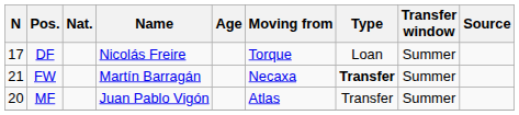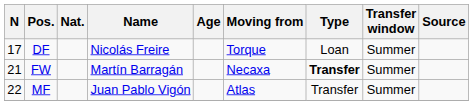 <table class="wikitable sortable" style="text-align:center">
 <tr>
 <th>N</th>
 <th>Pos.</th>
 <th>Nat.</th>
 <th>Name</th>
 <th>Age</th>
 <th>Moving from</th>
 <th>Type</th>
 <th>Transfer<br>window</th>
 <th>Source</th>
 </tr>
 <tr>
 <td>17</td>
 <td><a href='#'>DF</a></td>
 <td></td>
 <td align=left><a href='#'>Nicolás Freire</a></td>
 <td></td>
 <td align=left> <a href='#'>Torque</a></td>
 <td>Loan</td>
 <td>Summer</td>
 <td></td>
 </tr>
 <tr>
 <td>21</td>
 <td><a href='#'>FW</a></td>
 <td></td>
 <td align=left><a href='#'>Martín Barragán</a></td>
 <td></td>
 <td align=left><a href='#'>Necaxa</a></td>
 <td><strong>Transfer</strong></td>
 <td>Summer</td>
 <td></td>
 </tr>
 <tr>
-<td>20</td>
+<td>22</td>
 <td><a href='#'>MF</a></td>
 <td></td>
 <td align=left><a href='#'>Juan Pablo Vigón</a></td>
 <td></td>
 <td align=left><a href='#'>Atlas</a></td>
 <td>Transfer</td>
 <td>Summer</td>
 <td></td>
 </tr>
 <tr>
 </tr>
 </table>
